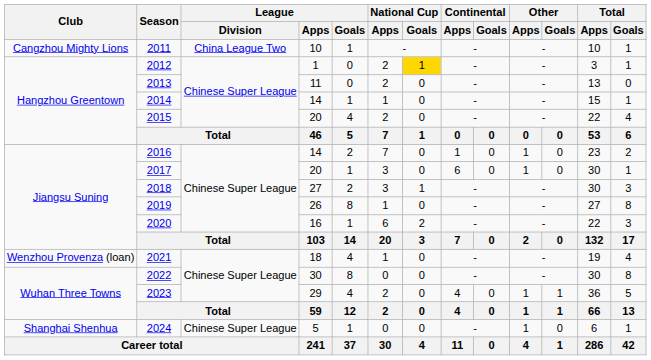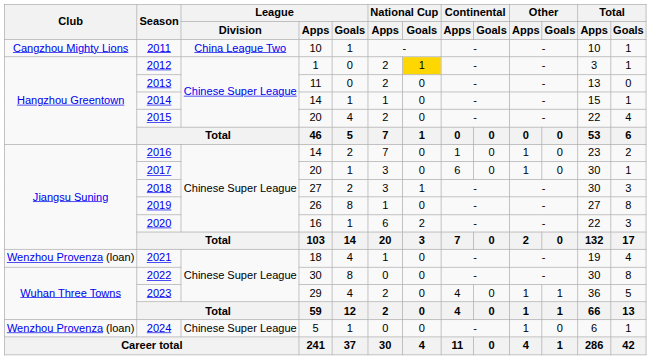 <table class="wikitable" style="text-align: center">
 <tr>
 <th rowspan="2">Club</th>
 <th rowspan="2">Season</th>
 <th colspan="3">League</th>
 <th colspan="2">National Cup</th>
 <th colspan="2">Continental</th>
 <th colspan="2">Other</th>
 <th colspan="2">Total</th>
 </tr>
 <tr>
 <th>Division</th>
 <th>Apps</th>
 <th>Goals</th>
 <th>Apps</th>
 <th>Goals</th>
 <th>Apps</th>
 <th>Goals</th>
 <th>Apps</th>
 <th>Goals</th>
 <th>Apps</th>
 <th>Goals</th>
 </tr>
 <tr>
 <td><a href='#'>Cangzhou Mighty Lions</a></td>
 <td><a href='#'>2011</a></td>
 <td><a href='#'>China League Two</a></td>
 <td>10</td>
 <td>1</td>
 <td colspan="2">-</td>
 <td colspan="2">-</td>
 <td colspan="2">-</td>
 <td>10</td>
 <td>1</td>
 </tr>
 <tr>
 <td rowspan="5"><a href='#'>Hangzhou Greentown</a></td>
 <td><a href='#'>2012</a></td>
 <td rowspan="4"><a href='#'>Chinese Super League</a></td>
 <td>1</td>
 <td>0</td>
 <td>2</td>
 <td style="background: gold;">1</td>
 <td colspan="2">-</td>
 <td colspan="2">-</td>
 <td>3</td>
 <td>1</td>
 </tr>
 <tr>
 <td><a href='#'>2013</a></td>
 <td>11</td>
 <td>0</td>
 <td>2</td>
 <td>0</td>
 <td colspan="2">-</td>
 <td colspan="2">-</td>
 <td>13</td>
 <td>0</td>
 </tr>
 <tr>
 <td><a href='#'>2014</a></td>
 <td>14</td>
 <td>1</td>
 <td>1</td>
 <td>0</td>
 <td colspan="2">-</td>
 <td colspan="2">-</td>
 <td>15</td>
 <td>1</td>
 </tr>
 <tr>
 <td><a href='#'>2015</a></td>
 <td>20</td>
 <td>4</td>
 <td>2</td>
 <td>0</td>
 <td colspan="2">-</td>
 <td colspan="2">-</td>
 <td>22</td>
 <td>4</td>
 </tr>
 <tr>
 <th colspan="2"><strong>Total</strong></th>
 <th>46</th>
 <th>5</th>
 <th>7</th>
 <th>1</th>
 <th>0</th>
 <th>0</th>
 <th>0</th>
 <th>0</th>
 <th>53</th>
 <th>6</th>
 </tr>
 <tr>
 <td rowspan="6"><a href='#'>Jiangsu Suning</a></td>
 <td><a href='#'>2016</a></td>
 <td rowspan="5">Chinese Super League</td>
 <td>14</td>
 <td>2</td>
 <td>7</td>
 <td>0</td>
 <td>1</td>
 <td>0</td>
 <td>1</td>
 <td>0</td>
 <td>23</td>
 <td>2</td>
 </tr>
 <tr>
 <td><a href='#'>2017</a></td>
 <td>20</td>
 <td>1</td>
 <td>3</td>
 <td>0</td>
 <td>6</td>
 <td>0</td>
 <td>1</td>
 <td>0</td>
 <td>30</td>
 <td>1</td>
 </tr>
 <tr>
 <td><a href='#'>2018</a></td>
 <td>27</td>
 <td>2</td>
 <td>3</td>
 <td>1</td>
 <td colspan="2">-</td>
 <td colspan="2">-</td>
 <td>30</td>
 <td>3</td>
 </tr>
 <tr>
 <td><a href='#'>2019</a></td>
 <td>26</td>
 <td>8</td>
 <td>1</td>
 <td>0</td>
 <td colspan="2">-</td>
 <td colspan="2">-</td>
 <td>27</td>
 <td>8</td>
 </tr>
 <tr>
 <td><a href='#'>2020</a></td>
 <td>16</td>
 <td>1</td>
 <td>6</td>
 <td>2</td>
 <td colspan="2">-</td>
 <td colspan="2">-</td>
 <td>22</td>
 <td>3</td>
 </tr>
 <tr>
 <th colspan="2"><strong>Total</strong></th>
 <th>103</th>
 <th>14</th>
 <th>20</th>
 <th>3</th>
 <th>7</th>
 <th>0</th>
 <th>2</th>
 <th>0</th>
 <th>132</th>
 <th>17</th>
 </tr>
 <tr>
 <td><a href='#'>Wenzhou Provenza</a> (loan)</td>
 <td><a href='#'>2021</a></td>
 <td rowspan="3">Chinese Super League</td>
 <td>18</td>
 <td>4</td>
 <td>1</td>
 <td>0</td>
 <td colspan="2">-</td>
 <td colspan="2">-</td>
 <td>19</td>
 <td>4</td>
 </tr>
 <tr>
 <td rowspan="3"><a href='#'>Wuhan Three Towns</a></td>
 <td><a href='#'>2022</a></td>
 <td>30</td>
 <td>8</td>
 <td>0</td>
 <td>0</td>
 <td colspan="2">-</td>
 <td colspan="2">-</td>
 <td>30</td>
 <td>8</td>
 </tr>
 <tr>
 <td><a href='#'>2023</a></td>
 <td>29</td>
 <td>4</td>
 <td>2</td>
 <td>0</td>
 <td>4</td>
 <td>0</td>
 <td>1</td>
 <td>1</td>
 <td>36</td>
 <td>5</td>
 </tr>
 <tr>
 <th colspan="2"><strong>Total</strong></th>
 <th>59</th>
 <th>12</th>
 <th>2</th>
 <th>0</th>
 <th>4</th>
 <th>0</th>
 <th>1</th>
 <th>1</th>
 <th>66</th>
 <th>13</th>
 </tr>
 <tr>
-<td rowspan="1"><a href='#'>Shanghai Shenhua</a></td>
+<td><a href='#'>Wenzhou Provenza</a> (loan)</td>
 <td><a href='#'>2024</a></td>
 <td rowspan="1">Chinese Super League</td>
 <td>5</td>
 <td>1</td>
 <td>0</td>
 <td>0</td>
 <td colspan="2">-</td>
 <td>1</td>
 <td>0</td>
 <td>6</td>
 <td>1</td>
 </tr>
 <tr>
 <th colspan=3>Career total</th>
 <th>241</th>
 <th>37</th>
 <th>30</th>
 <th>4</th>
 <th>11</th>
 <th>0</th>
 <th>4</th>
 <th>1</th>
 <th>286</th>
 <th>42</th>
 </tr>
 </table>
